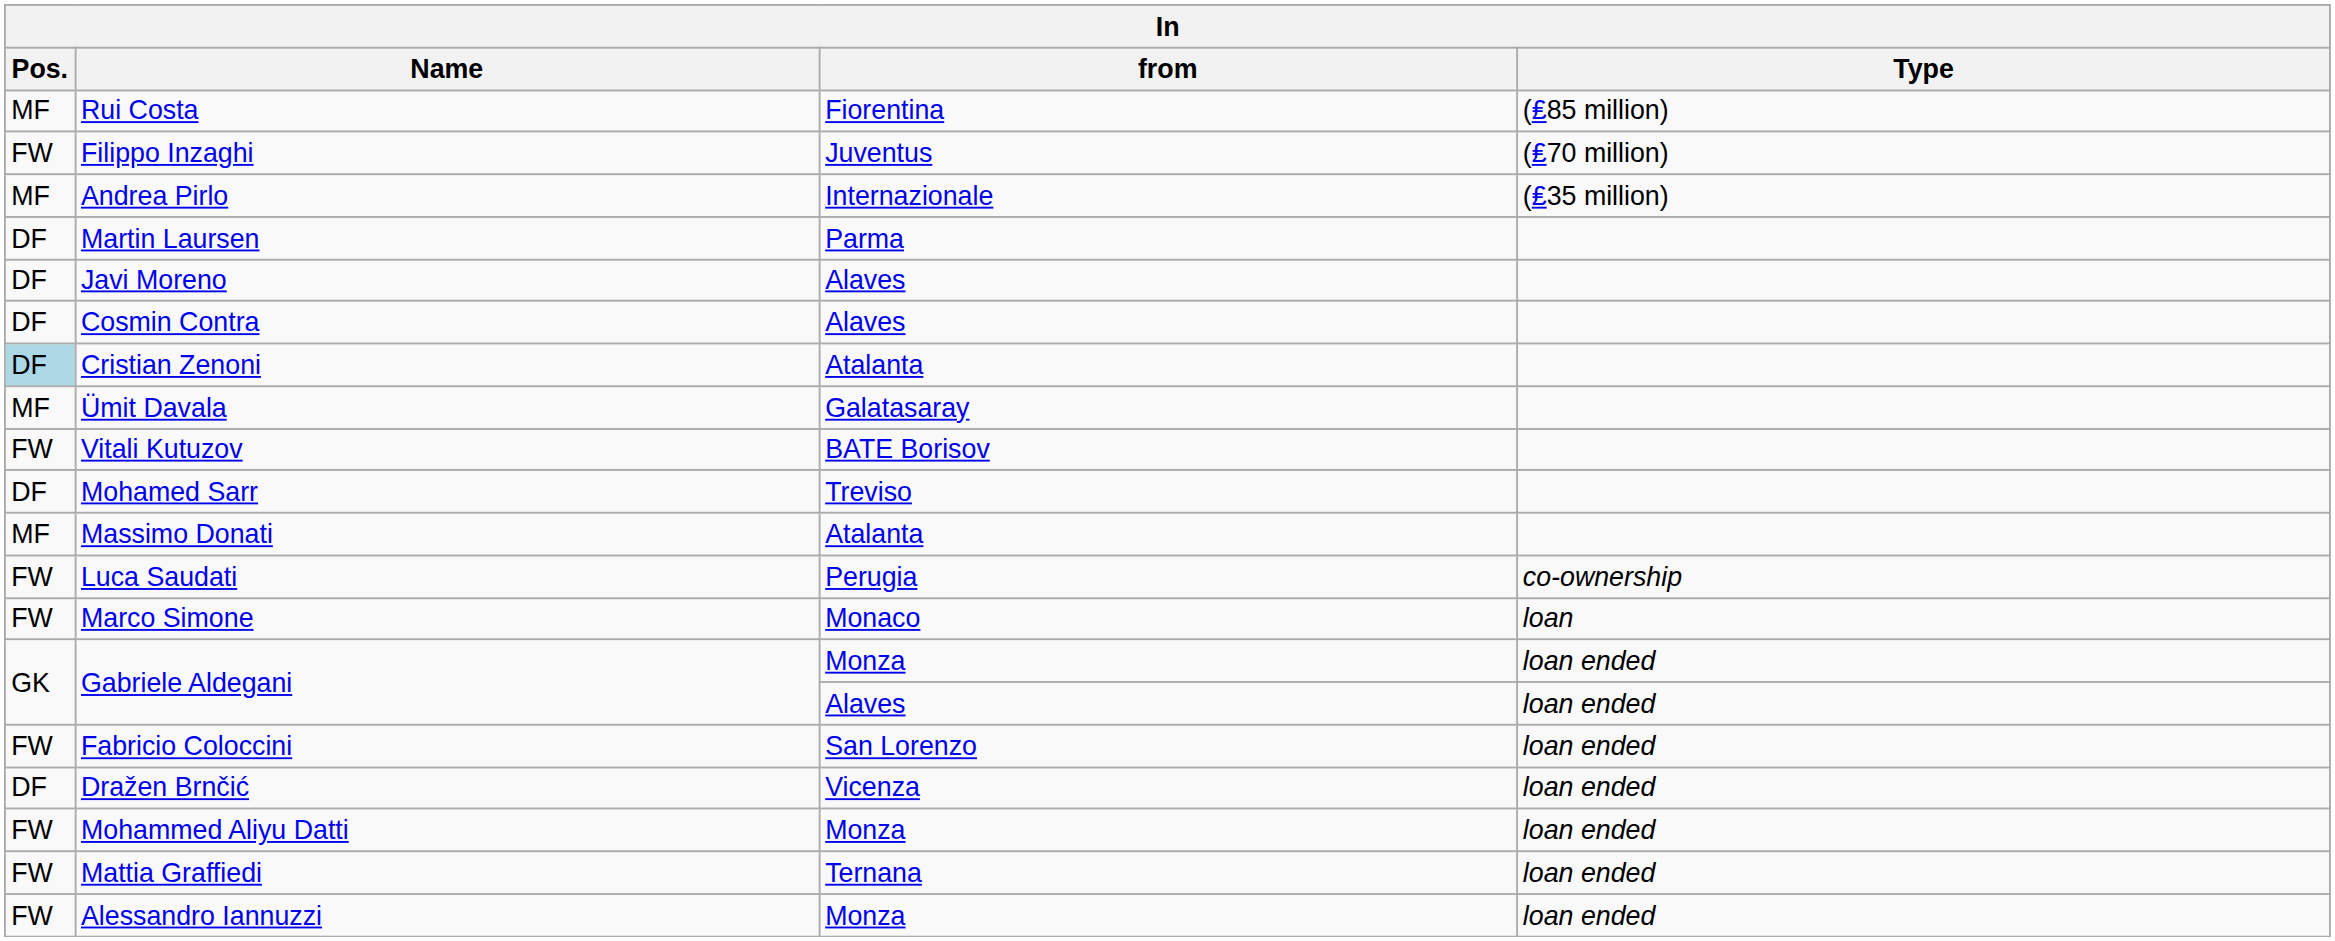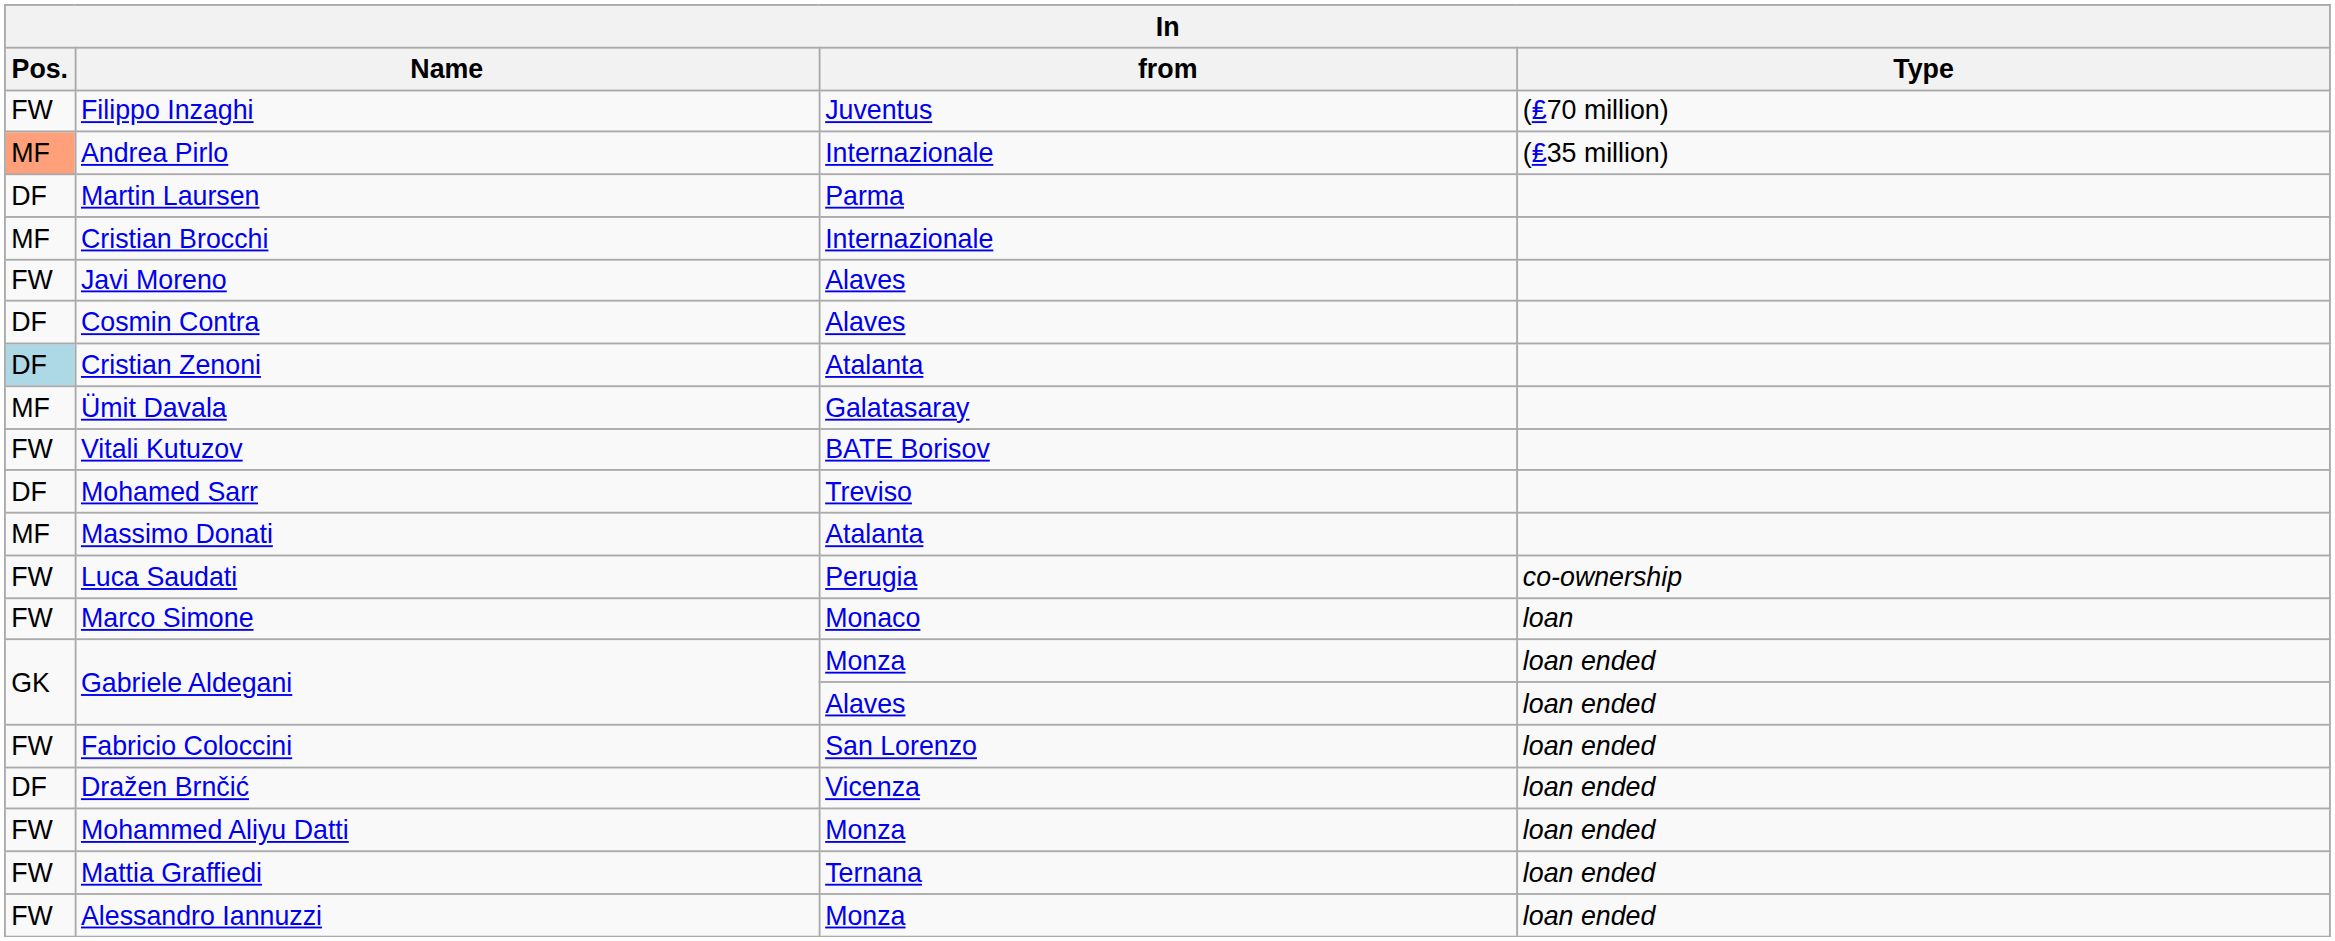 <table class="wikitable" style="font-size:90%;width:99%;">
 <tr>
 <th colspan="4">In</th>
 </tr>
 <tr>
 <th width=3%>Pos.</th>
 <th width=32%>Name</th>
 <th width=30%>from</th>
 <th width=35%>Type</th>
 </tr>
 <tr>
-<td>MF</td>
-<td><a href='#'>Rui Costa</a></td>
-<td><a href='#'>Fiorentina</a></td>
-<td>(<a href='#'>₤</a>85 million)</td>
-</tr>
-<tr>
 <td>FW</td>
 <td><a href='#'>Filippo Inzaghi</a></td>
 <td><a href='#'>Juventus</a></td>
 <td>(<a href='#'>₤</a>70 million)</td>
 </tr>
 <tr>
-<td>MF</td>
+<td style="background: lightsalmon;">MF</td>
 <td><a href='#'>Andrea Pirlo</a></td>
 <td><a href='#'>Internazionale</a></td>
 <td>(<a href='#'>₤</a>35 million)</td>
 </tr>
 <tr>
 <td>DF</td>
 <td><a href='#'>Martin Laursen</a></td>
 <td><a href='#'>Parma</a></td>
 <td></td>
 </tr>
 <tr>
-<td>DF</td>
+<td>MF</td>
+<td><a href='#'>Cristian Brocchi</a></td>
+<td><a href='#'>Internazionale</a></td>
+<td></td>
+</tr>
+<tr>
+<td>FW</td>
 <td><a href='#'>Javi Moreno</a></td>
 <td><a href='#'>Alaves</a></td>
 <td></td>
 </tr>
 <tr>
 <td>DF</td>
 <td><a href='#'>Cosmin Contra</a></td>
 <td><a href='#'>Alaves</a></td>
 <td></td>
 </tr>
 <tr>
 <td style="background: lightblue;">DF</td>
 <td><a href='#'>Cristian Zenoni</a></td>
 <td><a href='#'>Atalanta</a></td>
 <td></td>
 </tr>
 <tr>
 <td>MF</td>
 <td><a href='#'>Ümit Davala</a></td>
 <td><a href='#'>Galatasaray</a></td>
 <td></td>
 </tr>
 <tr>
 <td>FW</td>
 <td><a href='#'>Vitali Kutuzov</a></td>
 <td><a href='#'>BATE Borisov</a></td>
 <td></td>
 </tr>
 <tr>
 <td>DF</td>
 <td><a href='#'>Mohamed Sarr</a></td>
 <td><a href='#'>Treviso</a></td>
 <td></td>
 </tr>
 <tr>
 <td>MF</td>
 <td><a href='#'>Massimo Donati</a></td>
 <td><a href='#'>Atalanta</a></td>
 <td></td>
 </tr>
 <tr>
 <td>FW</td>
 <td><a href='#'>Luca Saudati</a></td>
 <td><a href='#'>Perugia</a></td>
 <td><em>co-ownership</em></td>
 </tr>
 <tr>
 <td>FW</td>
 <td><a href='#'>Marco Simone</a></td>
 <td><a href='#'>Monaco</a></td>
 <td><em>loan</em></td>
 </tr>
 <tr>
 <td rowspan="2">GK</td>
 <td rowspan="2"><a href='#'>Gabriele Aldegani</a></td>
 <td><a href='#'>Monza</a></td>
 <td><em>loan ended</em></td>
 </tr>
 <tr>
 <td><a href='#'>Alaves</a></td>
 <td><em>loan ended</em></td>
 </tr>
 <tr>
 <td>FW</td>
 <td><a href='#'>Fabricio Coloccini</a></td>
 <td><a href='#'>San Lorenzo</a></td>
 <td><em>loan ended</em></td>
 </tr>
 <tr>
 <td>DF</td>
 <td><a href='#'>Dražen Brnčić</a></td>
 <td><a href='#'>Vicenza</a></td>
 <td><em>loan ended</em></td>
 </tr>
 <tr>
 <td>FW</td>
 <td><a href='#'>Mohammed Aliyu Datti</a></td>
 <td><a href='#'>Monza</a></td>
 <td><em>loan ended</em></td>
 </tr>
 <tr>
 <td>FW</td>
 <td><a href='#'>Mattia Graffiedi</a></td>
 <td><a href='#'>Ternana</a></td>
 <td><em>loan ended</em></td>
 </tr>
 <tr>
 <td>FW</td>
 <td><a href='#'>Alessandro Iannuzzi</a></td>
 <td><a href='#'>Monza</a></td>
 <td><em>loan ended</em></td>
 </tr>
 <tr>
 </tr>
 </table>
